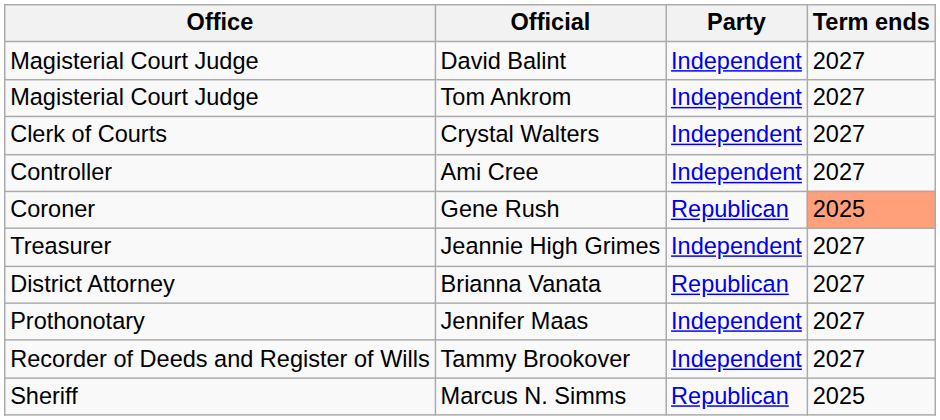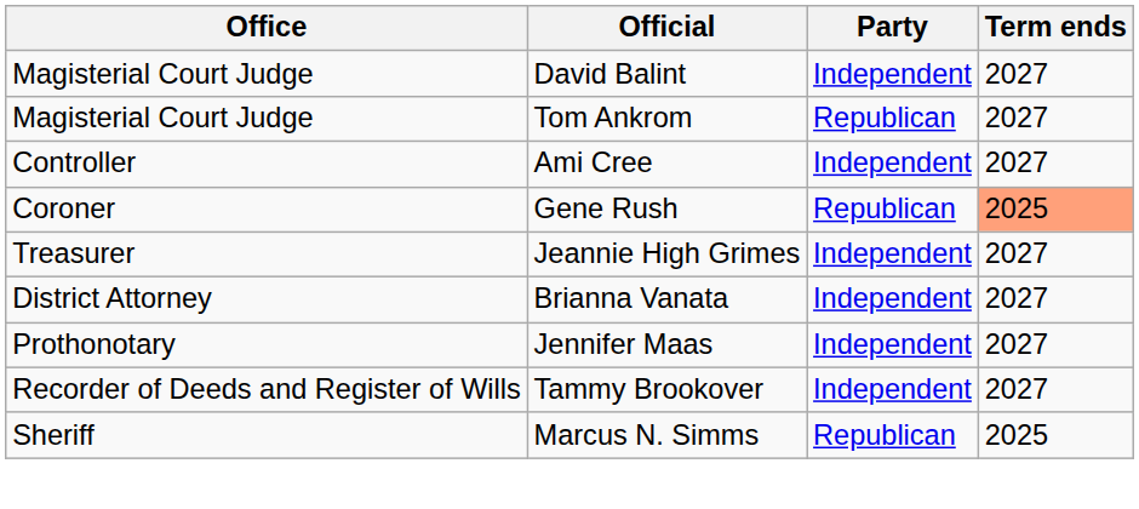 <table class="sortable wikitable">
 <tr>
 <th>Office</th>
 <th>Official</th>
 <th>Party</th>
 <th>Term ends</th>
 </tr>
 <tr>
 <td>Magisterial Court Judge</td>
 <td>David Balint</td>
 <td><a href='#'>Independent</a></td>
 <td>2027</td>
 </tr>
 <tr>
 <td>Magisterial Court Judge</td>
 <td>Tom Ankrom</td>
-<td><a href='#'>Independent</a></td>
-<td>2027</td>
-</tr>
-<tr>
-<td>Clerk of Courts</td>
-<td>Crystal Walters</td>
-<td><a href='#'>Independent</a></td>
+<td><a href='#'>Republican</a></td>
 <td>2027</td>
 </tr>
 <tr>
 <td>Controller</td>
 <td>Ami Cree</td>
 <td><a href='#'>Independent</a></td>
 <td>2027</td>
 </tr>
 <tr>
 <td>Coroner</td>
 <td>Gene Rush</td>
 <td><a href='#'>Republican</a></td>
 <td style="background: lightsalmon;">2025</td>
 </tr>
 <tr>
 <td>Treasurer</td>
 <td>Jeannie High Grimes</td>
 <td><a href='#'>Independent</a></td>
 <td>2027</td>
 </tr>
 <tr>
 <td>District Attorney</td>
 <td>Brianna Vanata</td>
-<td><a href='#'>Republican</a></td>
+<td><a href='#'>Independent</a></td>
 <td>2027</td>
 </tr>
 <tr>
 <td>Prothonotary</td>
 <td>Jennifer Maas</td>
 <td><a href='#'>Independent</a></td>
 <td>2027</td>
 </tr>
 <tr>
 <td>Recorder of Deeds and Register of Wills</td>
 <td>Tammy Brookover</td>
 <td><a href='#'>Independent</a></td>
 <td>2027</td>
 </tr>
 <tr>
 <td>Sheriff</td>
 <td>Marcus N. Simms</td>
 <td><a href='#'>Republican</a></td>
 <td>2025</td>
 </tr>
 </table>
